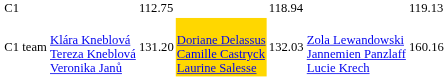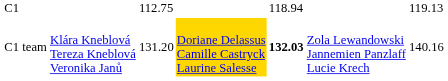 <table>
 <tr>
 <td>C1</td>
 <td></td>
 <td>112.75</td>
 <td></td>
 <td>118.94</td>
 <td></td>
 <td>119.13</td>
 </tr>
 <tr>
 <td>C1 team</td>
 <td><br><a href='#'>Klára Kneblová</a><br><a href='#'>Tereza Kneblová</a><br><a href='#'>Veronika Janů</a></td>
 <td>131.20</td>
 <td style="background: gold;"><br><a href='#'>Doriane Delassus</a><br><a href='#'>Camille Castryck</a><br><a href='#'>Laurine Salesse</a></td>
-<td>132.03</td>
+<td><strong>132.03</strong></td>
 <td><br><a href='#'>Zola Lewandowski</a><br><a href='#'>Jannemien Panzlaff</a><br><a href='#'>Lucie Krech</a></td>
-<td>160.16</td>
+<td>140.16</td>
 </tr>
 </table>
